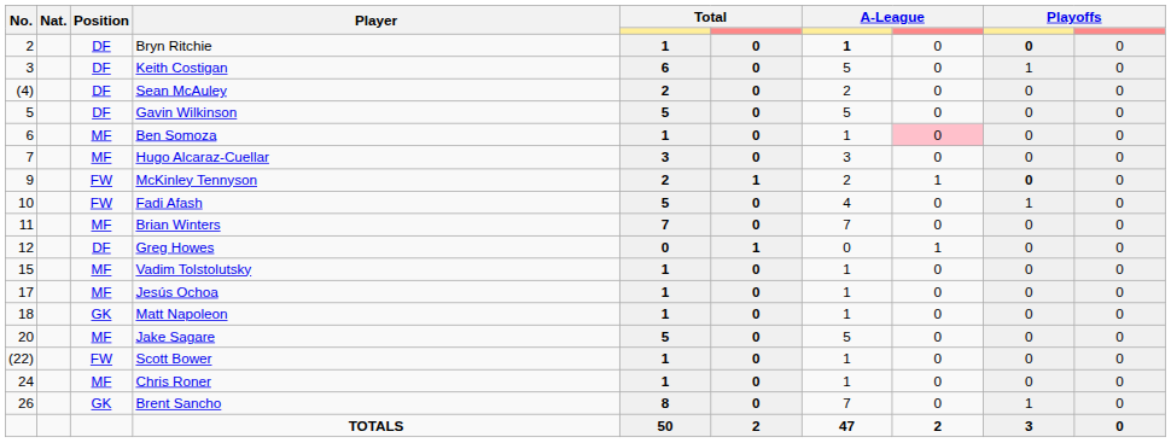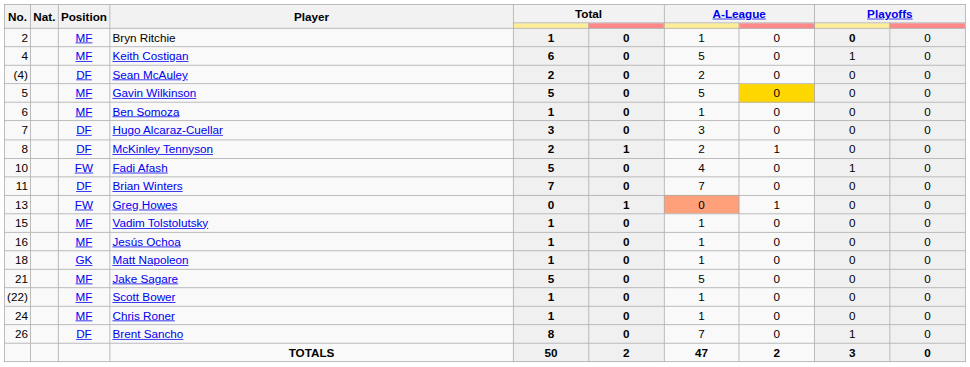 <table class="wikitable" style="font-size:95%; text-align:center;">
 <tr>
 <th rowspan="2" width="1%">No.</th>
 <th rowspan="2" width="1%">Nat.</th>
 <th rowspan="2" width="1%">Position</th>
 <th rowspan="2" width="42%">Player</th>
 <th colspan="2">Total</th>
 <th colspan="2"><a href='#'>A-League</a></th>
 <th colspan="2"><a href='#'>Playoffs</a></th>
 </tr>
 <tr>
 <th width=60 style="background: #FFEE99"></th>
 <th width=60 style="background: #FF8888"></th>
 <th width=60 style="background: #FFEE99"></th>
 <th width=60 style="background: #FF8888"></th>
 <th width=60 style="background: #FFEE99"></th>
 <th width=60 style="background: #FF8888"></th>
 </tr>
 <tr>
 <td style="text-align: right;">2</td>
 <td></td>
-<td><a href='#'>DF</a></td>
+<td><a href='#'>MF</a></td>
 <td style="text-align: left;">Bryn Ritchie</td>
 <td style="background: #F0F0F0;"><strong>1</strong></td>
 <td style="background: #F0F0F0;"><strong>0</strong></td>
-<td><strong>1</strong></td>
+<td>1</td>
 <td>0</td>
 <td style="background: #F0F0F0;"><strong>0</strong></td>
 <td style="background: #F0F0F0;">0</td>
 </tr>
 <tr>
-<td style="text-align: right;">3</td>
+<td style="text-align: right;">4</td>
 <td></td>
-<td><a href='#'>DF</a></td>
+<td><a href='#'>MF</a></td>
 <td style="text-align: left;"><a href='#'>Keith Costigan</a></td>
 <td style="background: #F0F0F0;"><strong>6</strong></td>
 <td style="background: #F0F0F0;"><strong>0</strong></td>
 <td>5</td>
 <td>0</td>
 <td style="background: #F0F0F0;">1</td>
 <td style="background: #F0F0F0;">0</td>
 </tr>
 <tr>
 <td style="text-align: right;">(4)</td>
 <td></td>
 <td><a href='#'>DF</a></td>
 <td style="text-align: left;"><a href='#'>Sean McAuley</a></td>
 <td style="background: #F0F0F0;"><strong>2</strong></td>
 <td style="background: #F0F0F0;"><strong>0</strong></td>
 <td>2</td>
 <td>0</td>
 <td style="background: #F0F0F0;">0</td>
 <td style="background: #F0F0F0;">0</td>
 </tr>
 <tr>
 <td style="text-align: right;">5</td>
 <td></td>
-<td><a href='#'>DF</a></td>
+<td><a href='#'>MF</a></td>
 <td style="text-align: left;"><a href='#'>Gavin Wilkinson</a></td>
 <td style="background: #F0F0F0;"><strong>5</strong></td>
 <td style="background: #F0F0F0;"><strong>0</strong></td>
 <td>5</td>
-<td>0</td>
+<td style="background: gold;">0</td>
 <td style="background: #F0F0F0;">0</td>
 <td style="background: #F0F0F0;">0</td>
 </tr>
 <tr>
 <td style="text-align: right;">6</td>
 <td></td>
 <td><a href='#'>MF</a></td>
 <td style="text-align: left;"><a href='#'>Ben Somoza</a></td>
 <td style="background: #F0F0F0;"><strong>1</strong></td>
 <td style="background: #F0F0F0;"><strong>0</strong></td>
 <td>1</td>
-<td style="background: pink;">0</td>
+<td>0</td>
 <td style="background: #F0F0F0;">0</td>
 <td style="background: #F0F0F0;">0</td>
 </tr>
 <tr>
 <td style="text-align: right;">7</td>
 <td></td>
-<td><a href='#'>MF</a></td>
+<td><a href='#'>DF</a></td>
 <td style="text-align: left;"><a href='#'>Hugo Alcaraz-Cuellar</a></td>
 <td style="background: #F0F0F0;"><strong>3</strong></td>
 <td style="background: #F0F0F0;"><strong>0</strong></td>
 <td>3</td>
 <td>0</td>
 <td style="background: #F0F0F0;">0</td>
 <td style="background: #F0F0F0;">0</td>
 </tr>
 <tr>
-<td style="text-align: right;">9</td>
+<td style="text-align: right;">8</td>
 <td></td>
-<td><a href='#'>FW</a></td>
+<td><a href='#'>DF</a></td>
 <td style="text-align: left;"><a href='#'>McKinley Tennyson</a></td>
 <td style="background: #F0F0F0;"><strong>2</strong></td>
 <td style="background: #F0F0F0;"><strong>1</strong></td>
 <td>2</td>
 <td>1</td>
-<td style="background: #F0F0F0;"><strong>0</strong></td>
+<td style="background: #F0F0F0;">0</td>
 <td style="background: #F0F0F0;">0</td>
 </tr>
 <tr>
 <td style="text-align: right;">10</td>
 <td></td>
 <td><a href='#'>FW</a></td>
 <td style="text-align: left;"><a href='#'>Fadi Afash</a></td>
 <td style="background: #F0F0F0;"><strong>5</strong></td>
 <td style="background: #F0F0F0;"><strong>0</strong></td>
 <td>4</td>
 <td>0</td>
 <td style="background: #F0F0F0;">1</td>
 <td style="background: #F0F0F0;">0</td>
 </tr>
 <tr>
 <td style="text-align: right;">11</td>
 <td></td>
-<td><a href='#'>MF</a></td>
+<td><a href='#'>DF</a></td>
 <td style="text-align: left;"><a href='#'>Brian Winters</a></td>
 <td style="background: #F0F0F0;"><strong>7</strong></td>
 <td style="background: #F0F0F0;"><strong>0</strong></td>
 <td>7</td>
 <td>0</td>
 <td style="background: #F0F0F0;">0</td>
 <td style="background: #F0F0F0;">0</td>
 </tr>
 <tr>
-<td style="text-align: right;">12</td>
+<td style="text-align: right;">13</td>
 <td></td>
-<td><a href='#'>DF</a></td>
+<td><a href='#'>FW</a></td>
 <td style="text-align: left;"><a href='#'>Greg Howes</a></td>
 <td style="background: #F0F0F0;"><strong>0</strong></td>
 <td style="background: #F0F0F0;"><strong>1</strong></td>
-<td>0</td>
+<td style="background: lightsalmon;">0</td>
 <td>1</td>
 <td style="background: #F0F0F0;">0</td>
 <td style="background: #F0F0F0;">0</td>
 </tr>
 <tr>
 <td style="text-align: right;">15</td>
 <td></td>
 <td><a href='#'>MF</a></td>
 <td style="text-align: left;"><a href='#'>Vadim Tolstolutsky</a></td>
 <td style="background: #F0F0F0;"><strong>1</strong></td>
 <td style="background: #F0F0F0;"><strong>0</strong></td>
 <td>1</td>
 <td>0</td>
 <td style="background: #F0F0F0;">0</td>
 <td style="background: #F0F0F0;">0</td>
 </tr>
 <tr>
-<td style="text-align: right;">17</td>
+<td style="text-align: right;">16</td>
 <td></td>
 <td><a href='#'>MF</a></td>
 <td style="text-align: left;"><a href='#'>Jesús Ochoa</a></td>
 <td style="background: #F0F0F0;"><strong>1</strong></td>
 <td style="background: #F0F0F0;"><strong>0</strong></td>
 <td>1</td>
 <td>0</td>
 <td style="background: #F0F0F0;">0</td>
 <td style="background: #F0F0F0;">0</td>
 </tr>
 <tr>
 <td style="text-align: right;">18</td>
 <td></td>
 <td><a href='#'>GK</a></td>
 <td style="text-align: left;"><a href='#'>Matt Napoleon</a></td>
 <td style="background: #F0F0F0;"><strong>1</strong></td>
 <td style="background: #F0F0F0;"><strong>0</strong></td>
 <td>1</td>
 <td>0</td>
 <td style="background: #F0F0F0;">0</td>
 <td style="background: #F0F0F0;">0</td>
 </tr>
 <tr>
-<td style="text-align: right;">20</td>
+<td style="text-align: right;">21</td>
 <td></td>
 <td><a href='#'>MF</a></td>
 <td style="text-align: left;"><a href='#'>Jake Sagare</a></td>
 <td style="background: #F0F0F0;"><strong>5</strong></td>
 <td style="background: #F0F0F0;"><strong>0</strong></td>
 <td>5</td>
 <td>0</td>
 <td style="background: #F0F0F0;">0</td>
 <td style="background: #F0F0F0;">0</td>
 </tr>
 <tr>
 <td style="text-align: right;">(22)</td>
 <td></td>
-<td><a href='#'>FW</a></td>
+<td><a href='#'>MF</a></td>
 <td style="text-align: left;"><a href='#'>Scott Bower</a></td>
 <td style="background: #F0F0F0;"><strong>1</strong></td>
 <td style="background: #F0F0F0;"><strong>0</strong></td>
 <td>1</td>
 <td>0</td>
 <td style="background: #F0F0F0;">0</td>
 <td style="background: #F0F0F0;">0</td>
 </tr>
 <tr>
 <td style="text-align: right;">24</td>
 <td></td>
 <td><a href='#'>MF</a></td>
 <td style="text-align: left;"><a href='#'>Chris Roner</a></td>
 <td style="background: #F0F0F0;"><strong>1</strong></td>
 <td style="background: #F0F0F0;"><strong>0</strong></td>
 <td>1</td>
 <td>0</td>
 <td style="background: #F0F0F0;">0</td>
 <td style="background: #F0F0F0;">0</td>
 </tr>
 <tr>
 <td style="text-align: right;">26</td>
 <td></td>
-<td><a href='#'>GK</a></td>
+<td><a href='#'>DF</a></td>
 <td style="text-align: left;"><a href='#'>Brent Sancho</a></td>
 <td style="background: #F0F0F0;"><strong>8</strong></td>
 <td style="background: #F0F0F0;"><strong>0</strong></td>
 <td>7</td>
 <td>0</td>
 <td style="background: #F0F0F0;">1</td>
 <td style="background: #F0F0F0;">0</td>
 </tr>
 <tr>
 <td></td>
 <td></td>
 <td></td>
 <td><strong>TOTALS</strong></td>
 <td style="background: #F0F0F0;"><strong>50</strong></td>
 <td style="background: #F0F0F0;"><strong>2</strong></td>
 <td><strong>47</strong></td>
 <td><strong>2</strong></td>
 <td style="background: #F0F0F0;"><strong>3</strong></td>
 <td style="background: #F0F0F0;"><strong>0</strong></td>
 </tr>
 </table>
